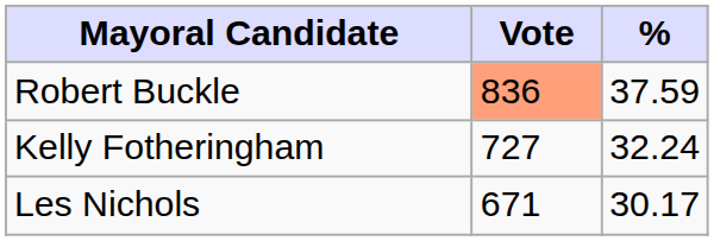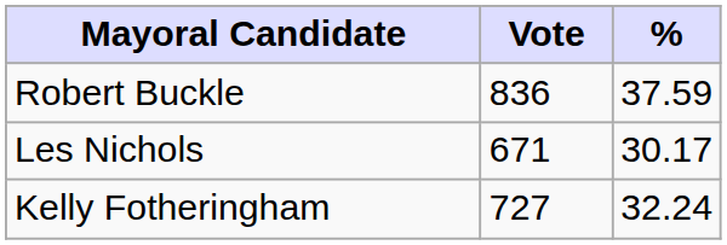 <table class="wikitable">
 <tr>
 <th style="background:#ddf; width:200px;">Mayoral Candidate </th>
 <th style="background:#ddf; width:50px;">Vote</th>
 <th style="background:#ddf; width:30px;">%</th>
 </tr>
 <tr>
 <td>Robert Buckle</td>
-<td style="background: lightsalmon;">836</td>
+<td>836</td>
 <td>37.59</td>
+</tr>
+<tr>
+<td>Les Nichols</td>
+<td>671</td>
+<td>30.17</td>
 </tr>
 <tr>
 <td>Kelly Fotheringham</td>
 <td>727</td>
 <td>32.24</td>
 </tr>
-<tr>
-<td>Les Nichols</td>
-<td>671</td>
-<td>30.17</td>
-</tr>
 </table>
